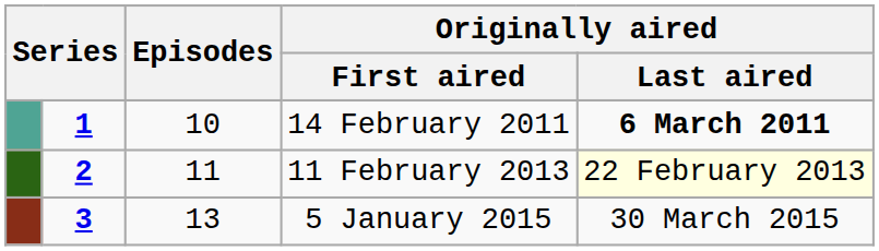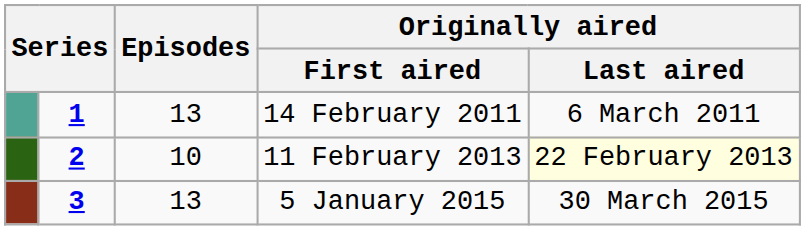 <table class="wikitable plainrowheaders" style="text-align:center">
 <tr>
 <th scope="col" colspan="2" rowspan="2">Series</th>
 <th scope="col" rowspan="2">Episodes</th>
 <th scope="col" colspan="2">Originally aired</th>
 </tr>
 <tr>
 <th scope="col">First aired</th>
 <th scope="col">Last aired</th>
 </tr>
 <tr>
 <td scope="row" style="background:#4FA494; color:#4FA494; text-align:center;"></td>
 <td><strong><a href='#'>1</a></strong></td>
-<td>10</td>
+<td>13</td>
 <td>14 February 2011</td>
-<td><strong>6 March 2011</strong></td>
+<td>6 March 2011</td>
 </tr>
 <tr>
 <td scope="row" style="background:#2A6413; color:#fff;; text-align:center;"></td>
 <td><strong><a href='#'>2</a></strong></td>
-<td>11</td>
+<td>10</td>
 <td>11 February 2013</td>
 <td style="background: lightyellow;">22 February 2013</td>
 </tr>
 <tr>
 <td scope="row" style="background:#882D17; color:#882D17; text-align:center;"></td>
 <td><strong><a href='#'>3</a></strong></td>
 <td>13</td>
 <td>5 January 2015</td>
 <td>30 March 2015</td>
 </tr>
 </table>
